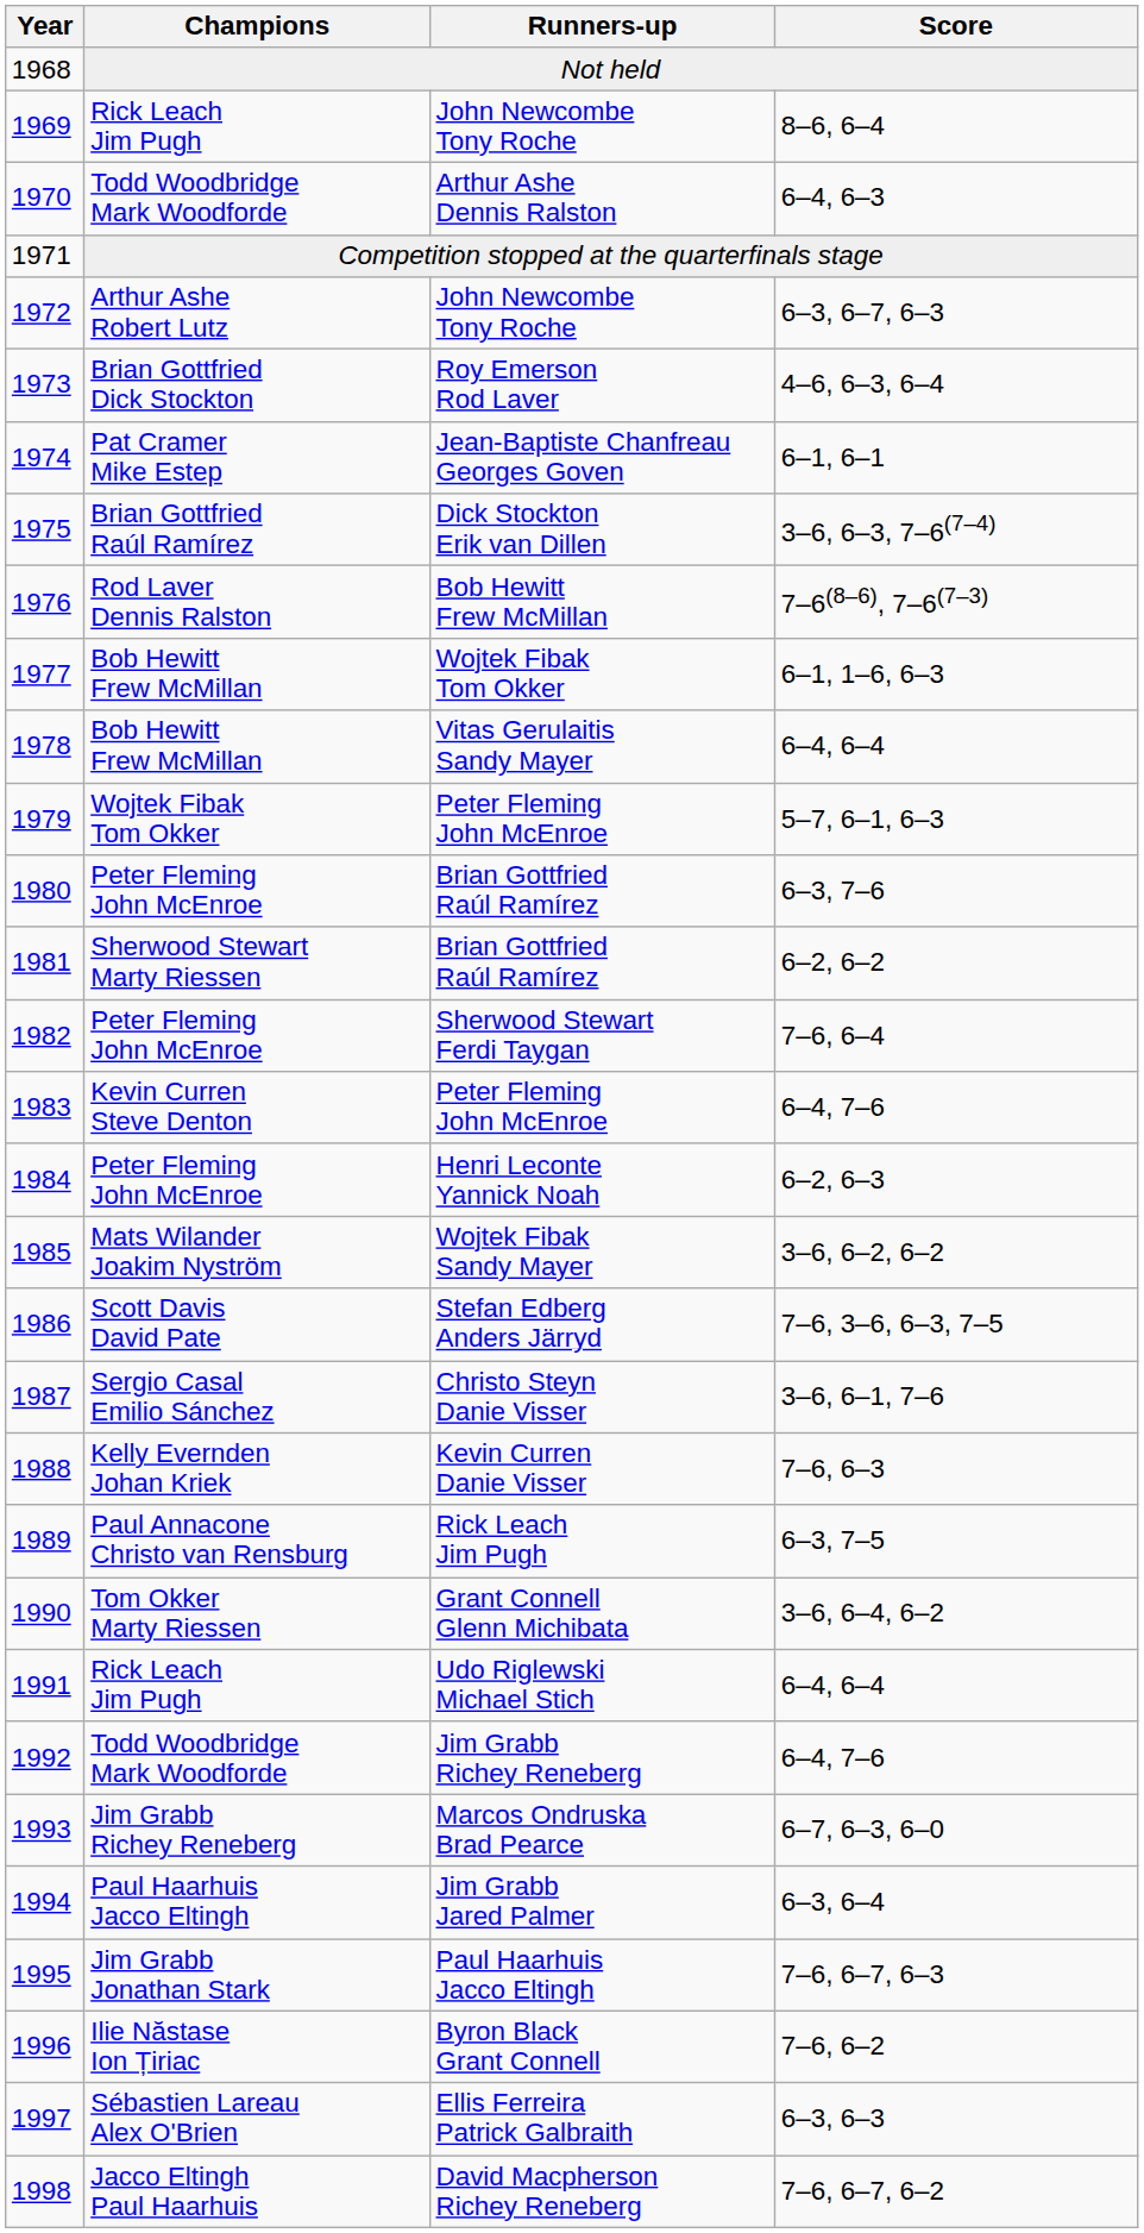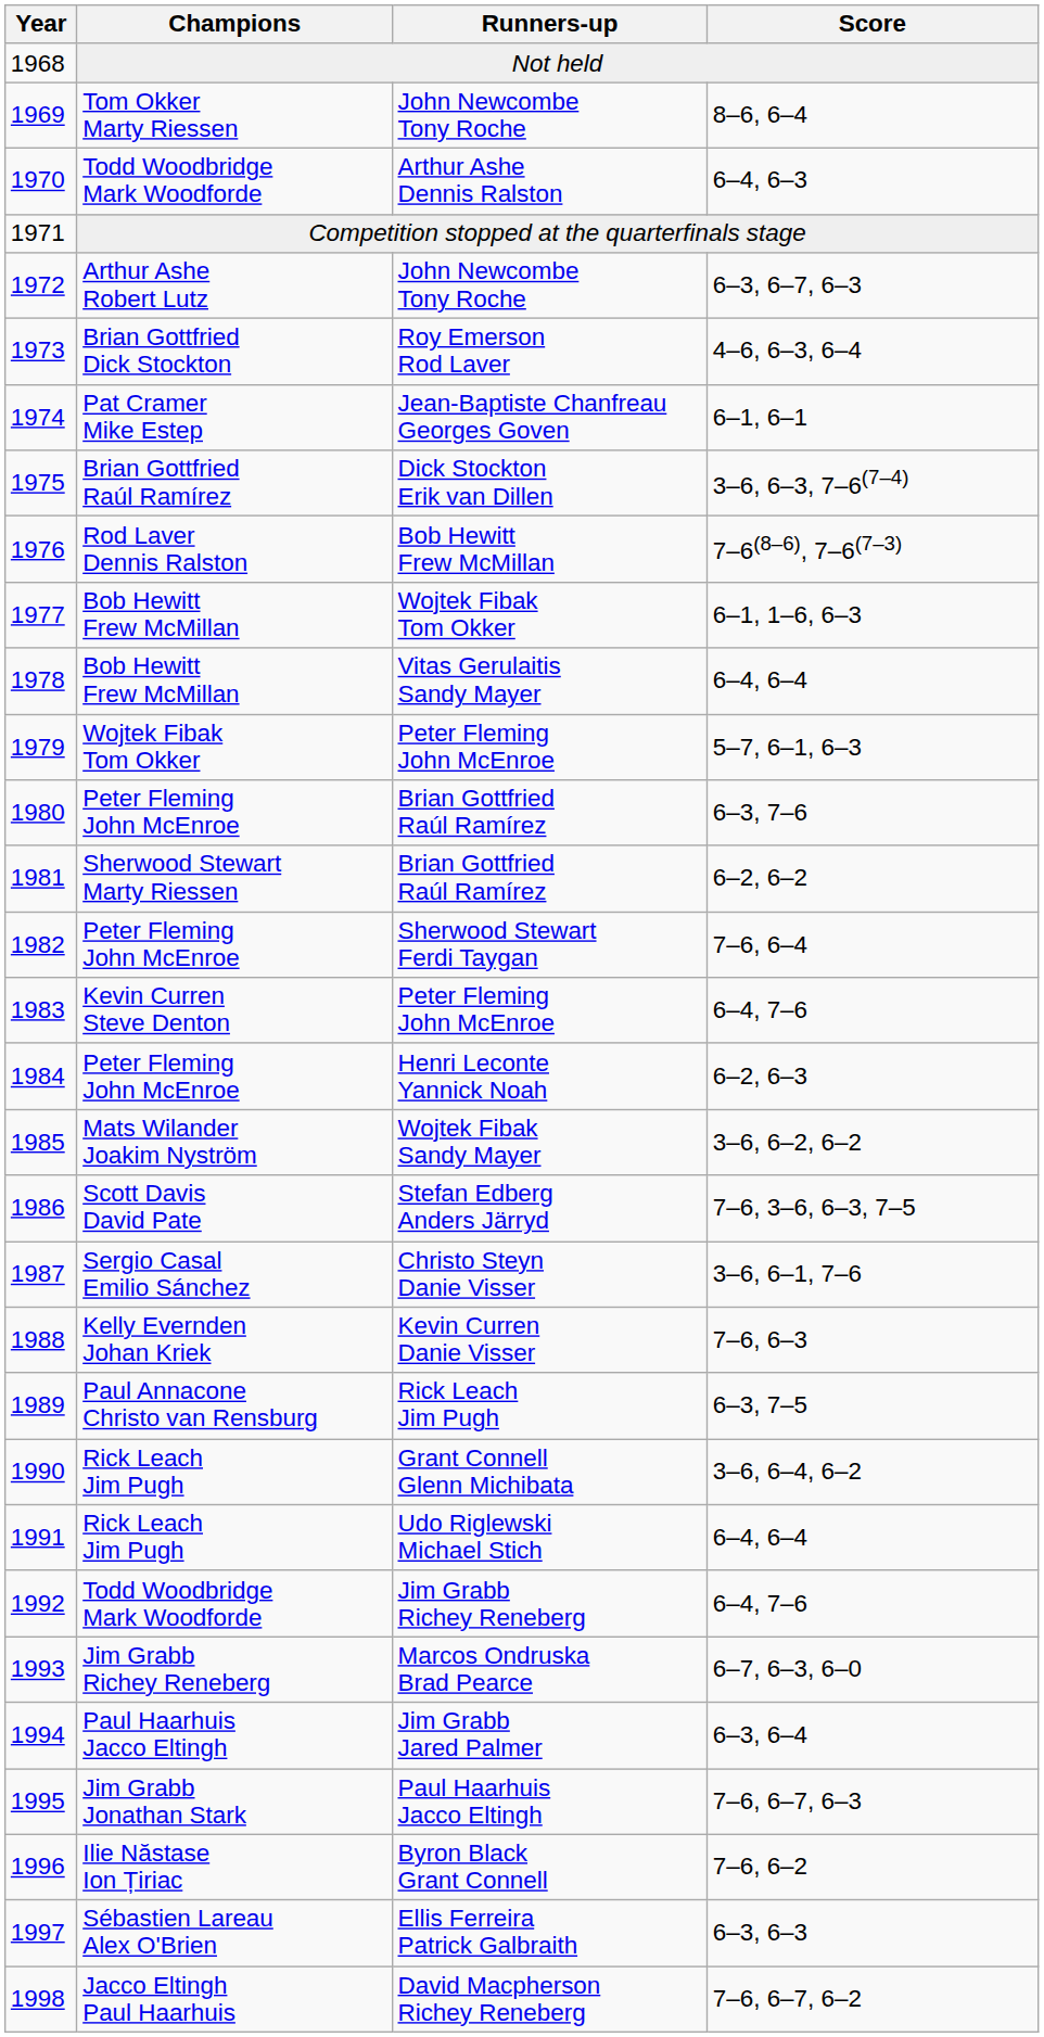 <table class="wikitable">
 <tr>
 <th style="width:40px">Year</th>
 <th style="width:200px">Champions</th>
 <th style="width:200px">Runners-up</th>
 <th style="width:210px" class="unsortable">Score</th>
 </tr>
 <tr>
 <td>1968</td>
 <td colspan=3 align=center style="background:#efefef"><em>Not held</em></td>
 </tr>
 <tr>
 <td><a href='#'>1969</a></td>
-<td> <a href='#'>Rick Leach</a><br> <a href='#'>Jim Pugh</a></td>
+<td> <a href='#'>Tom Okker</a><br> <a href='#'>Marty Riessen</a></td>
 <td> <a href='#'>John Newcombe</a><br> <a href='#'>Tony Roche</a></td>
 <td>8–6, 6–4</td>
 </tr>
 <tr>
 <td><a href='#'>1970</a></td>
 <td> <a href='#'>Todd Woodbridge</a><br> <a href='#'>Mark Woodforde</a></td>
 <td> <a href='#'>Arthur Ashe</a><br> <a href='#'>Dennis Ralston</a></td>
 <td>6–4, 6–3</td>
 </tr>
 <tr>
 <td>1971</td>
 <td colspan=3 align=center style="background:#efefef"><em>Competition stopped at the quarterfinals stage</em></td>
 </tr>
 <tr>
 <td><a href='#'>1972</a></td>
 <td> <a href='#'>Arthur Ashe</a><br> <a href='#'>Robert Lutz</a></td>
 <td> <a href='#'>John Newcombe</a><br> <a href='#'>Tony Roche</a></td>
 <td>6–3, 6–7, 6–3</td>
 </tr>
 <tr>
 <td><a href='#'>1973</a></td>
 <td> <a href='#'>Brian Gottfried</a><br> <a href='#'>Dick Stockton</a></td>
 <td> <a href='#'>Roy Emerson</a><br> <a href='#'>Rod Laver</a></td>
 <td>4–6, 6–3, 6–4</td>
 </tr>
 <tr>
 <td><a href='#'>1974</a></td>
 <td> <a href='#'>Pat Cramer</a><br> <a href='#'>Mike Estep</a></td>
 <td> <a href='#'>Jean-Baptiste Chanfreau</a><br> <a href='#'>Georges Goven</a></td>
 <td>6–1, 6–1</td>
 </tr>
 <tr>
 <td><a href='#'>1975</a></td>
 <td> <a href='#'>Brian Gottfried</a><br> <a href='#'>Raúl Ramírez</a></td>
 <td> <a href='#'>Dick Stockton</a><br> <a href='#'>Erik van Dillen</a></td>
 <td>3–6, 6–3, 7–6<sup>(7–4)</sup></td>
 </tr>
 <tr>
 <td><a href='#'>1976</a></td>
 <td> <a href='#'>Rod Laver</a><br> <a href='#'>Dennis Ralston</a></td>
 <td> <a href='#'>Bob Hewitt</a><br> <a href='#'>Frew McMillan</a></td>
 <td>7–6<sup>(8–6)</sup>, 7–6<sup>(7–3)</sup></td>
 </tr>
 <tr>
 <td><a href='#'>1977</a></td>
 <td> <a href='#'>Bob Hewitt</a><br> <a href='#'>Frew McMillan</a></td>
 <td> <a href='#'>Wojtek Fibak</a><br> <a href='#'>Tom Okker</a></td>
 <td>6–1, 1–6, 6–3</td>
 </tr>
 <tr>
 <td><a href='#'>1978</a></td>
 <td> <a href='#'>Bob Hewitt</a><br> <a href='#'>Frew McMillan</a></td>
 <td> <a href='#'>Vitas Gerulaitis</a><br> <a href='#'>Sandy Mayer</a></td>
 <td>6–4, 6–4</td>
 </tr>
 <tr>
 <td><a href='#'>1979</a></td>
 <td> <a href='#'>Wojtek Fibak</a><br> <a href='#'>Tom Okker</a></td>
 <td> <a href='#'>Peter Fleming</a><br> <a href='#'>John McEnroe</a></td>
 <td>5–7, 6–1, 6–3</td>
 </tr>
 <tr>
 <td><a href='#'>1980</a></td>
 <td> <a href='#'>Peter Fleming</a><br> <a href='#'>John McEnroe</a></td>
 <td> <a href='#'>Brian Gottfried</a><br> <a href='#'>Raúl Ramírez</a></td>
 <td>6–3, 7–6</td>
 </tr>
 <tr>
 <td><a href='#'>1981</a></td>
 <td> <a href='#'>Sherwood Stewart</a><br> <a href='#'>Marty Riessen</a></td>
 <td> <a href='#'>Brian Gottfried</a><br> <a href='#'>Raúl Ramírez</a></td>
 <td>6–2, 6–2</td>
 </tr>
 <tr>
 <td><a href='#'>1982</a></td>
 <td> <a href='#'>Peter Fleming</a><br> <a href='#'>John McEnroe</a></td>
 <td> <a href='#'>Sherwood Stewart</a><br> <a href='#'>Ferdi Taygan</a></td>
 <td>7–6, 6–4</td>
 </tr>
 <tr>
 <td><a href='#'>1983</a></td>
 <td> <a href='#'>Kevin Curren</a><br> <a href='#'>Steve Denton</a></td>
 <td> <a href='#'>Peter Fleming</a><br> <a href='#'>John McEnroe</a></td>
 <td>6–4, 7–6</td>
 </tr>
 <tr>
 <td><a href='#'>1984</a></td>
 <td> <a href='#'>Peter Fleming</a><br> <a href='#'>John McEnroe</a></td>
 <td> <a href='#'>Henri Leconte</a><br> <a href='#'>Yannick Noah</a></td>
 <td>6–2, 6–3</td>
 </tr>
 <tr>
 <td><a href='#'>1985</a></td>
 <td> <a href='#'>Mats Wilander</a><br> <a href='#'>Joakim Nyström</a></td>
 <td> <a href='#'>Wojtek Fibak</a><br> <a href='#'>Sandy Mayer</a></td>
 <td>3–6, 6–2, 6–2</td>
 </tr>
 <tr>
 <td><a href='#'>1986</a></td>
 <td> <a href='#'>Scott Davis</a><br> <a href='#'>David Pate</a></td>
 <td> <a href='#'>Stefan Edberg</a><br> <a href='#'>Anders Järryd</a></td>
 <td>7–6, 3–6, 6–3, 7–5</td>
 </tr>
 <tr>
 <td><a href='#'>1987</a></td>
 <td> <a href='#'>Sergio Casal</a><br> <a href='#'>Emilio Sánchez</a></td>
 <td> <a href='#'>Christo Steyn</a><br> <a href='#'>Danie Visser</a></td>
 <td>3–6, 6–1, 7–6</td>
 </tr>
 <tr>
 <td><a href='#'>1988</a></td>
 <td> <a href='#'>Kelly Evernden</a><br> <a href='#'>Johan Kriek</a></td>
 <td> <a href='#'>Kevin Curren</a><br> <a href='#'>Danie Visser</a></td>
 <td>7–6, 6–3</td>
 </tr>
 <tr>
 <td><a href='#'>1989</a></td>
 <td> <a href='#'>Paul Annacone</a><br> <a href='#'>Christo van Rensburg</a></td>
 <td> <a href='#'>Rick Leach</a><br> <a href='#'>Jim Pugh</a></td>
 <td>6–3, 7–5</td>
 </tr>
 <tr>
 <td><a href='#'>1990</a></td>
-<td> <a href='#'>Tom Okker</a><br> <a href='#'>Marty Riessen</a></td>
+<td> <a href='#'>Rick Leach</a><br> <a href='#'>Jim Pugh</a></td>
 <td> <a href='#'>Grant Connell</a><br> <a href='#'>Glenn Michibata</a></td>
 <td>3–6, 6–4, 6–2</td>
 </tr>
 <tr>
 <td><a href='#'>1991</a></td>
 <td> <a href='#'>Rick Leach</a><br> <a href='#'>Jim Pugh</a></td>
 <td> <a href='#'>Udo Riglewski</a><br> <a href='#'>Michael Stich</a></td>
 <td>6–4, 6–4</td>
 </tr>
 <tr>
 <td><a href='#'>1992</a></td>
 <td> <a href='#'>Todd Woodbridge</a><br> <a href='#'>Mark Woodforde</a></td>
 <td> <a href='#'>Jim Grabb</a><br> <a href='#'>Richey Reneberg</a></td>
 <td>6–4, 7–6</td>
 </tr>
 <tr>
 <td><a href='#'>1993</a></td>
 <td> <a href='#'>Jim Grabb</a><br> <a href='#'>Richey Reneberg</a></td>
 <td> <a href='#'>Marcos Ondruska</a><br> <a href='#'>Brad Pearce</a></td>
 <td>6–7, 6–3, 6–0</td>
 </tr>
 <tr>
 <td><a href='#'>1994</a></td>
 <td> <a href='#'>Paul Haarhuis</a><br> <a href='#'>Jacco Eltingh</a></td>
 <td> <a href='#'>Jim Grabb</a><br> <a href='#'>Jared Palmer</a></td>
 <td>6–3, 6–4</td>
 </tr>
 <tr>
 <td><a href='#'>1995</a></td>
 <td> <a href='#'>Jim Grabb</a><br> <a href='#'>Jonathan Stark</a></td>
 <td> <a href='#'>Paul Haarhuis</a><br> <a href='#'>Jacco Eltingh</a></td>
 <td>7–6, 6–7, 6–3</td>
 </tr>
 <tr>
 <td><a href='#'>1996</a></td>
 <td> <a href='#'>Ilie Năstase</a><br> <a href='#'>Ion Țiriac</a></td>
 <td> <a href='#'>Byron Black</a><br> <a href='#'>Grant Connell</a></td>
 <td>7–6, 6–2</td>
 </tr>
 <tr>
 <td><a href='#'>1997</a></td>
 <td> <a href='#'>Sébastien Lareau</a><br> <a href='#'>Alex O'Brien</a></td>
 <td> <a href='#'>Ellis Ferreira</a><br> <a href='#'>Patrick Galbraith</a></td>
 <td>6–3, 6–3</td>
 </tr>
 <tr>
 <td><a href='#'>1998</a></td>
 <td> <a href='#'>Jacco Eltingh</a><br> <a href='#'>Paul Haarhuis</a></td>
 <td> <a href='#'>David Macpherson</a><br> <a href='#'>Richey Reneberg</a></td>
 <td>7–6, 6–7, 6–2</td>
 </tr>
 </table>
